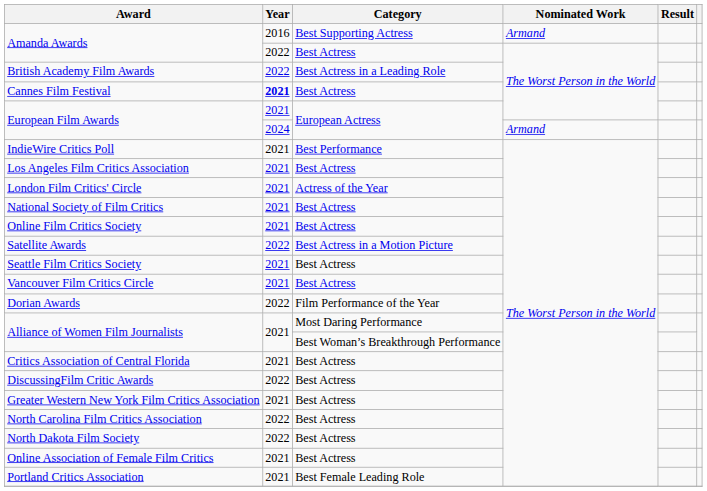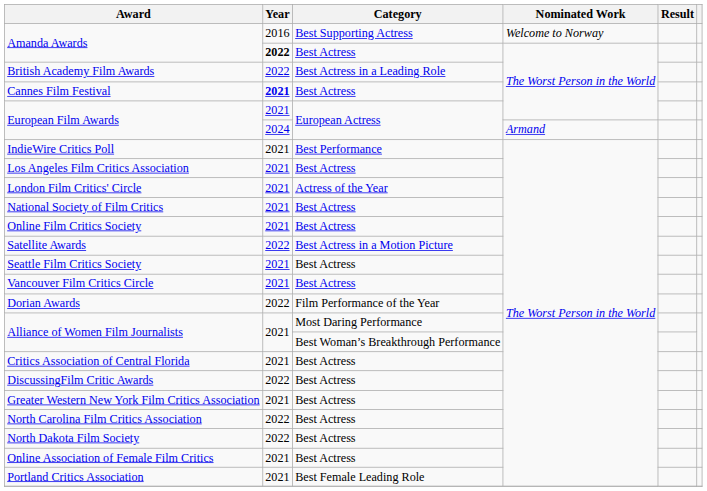 <table class="wikitable unsortable">
 <tr>
 <th>Award</th>
 <th>Year</th>
 <th>Category</th>
 <th>Nominated Work</th>
 <th>Result</th>
 <th></th>
 </tr>
 <tr>
 <td rowspan="2"><a href='#'>Amanda Awards</a></td>
 <td>2016</td>
 <td><a href='#'>Best Supporting Actress</a></td>
-<td><em><a href='#'>Armand</a></em></td>
+<td><em>Welcome to Norway</em></td>
 <td></td>
 <td style="text-align:center;"></td>
 </tr>
 <tr>
-<td>2022</td>
+<td><strong>2022</strong></td>
 <td><a href='#'>Best Actress</a></td>
 <td rowspan="4"><em><a href='#'>The Worst Person in the World</a></em></td>
 <td></td>
 <td style="text-align:center;"></td>
 </tr>
 <tr>
 <td><a href='#'>British Academy Film Awards</a></td>
 <td><a href='#'>2022</a></td>
 <td><a href='#'>Best Actress in a Leading Role</a></td>
 <td></td>
 <td style="text-align:center;"></td>
 </tr>
 <tr>
 <td><a href='#'>Cannes Film Festival</a></td>
 <td><strong><a href='#'>2021</a></strong></td>
 <td><a href='#'>Best Actress</a></td>
 <td></td>
 <td style="text-align:center;"></td>
 </tr>
 <tr>
 <td rowspan="2"><a href='#'>European Film Awards</a></td>
 <td><a href='#'>2021</a></td>
 <td rowspan="2"><a href='#'>European Actress</a></td>
 <td></td>
 <td style="text-align:center;"></td>
 </tr>
 <tr>
 <td><a href='#'>2024</a></td>
 <td><em><a href='#'>Armand</a></em></td>
 <td></td>
 <td style="text-align:center;"></td>
 </tr>
 <tr>
 <td><a href='#'>IndieWire Critics Poll</a></td>
 <td>2021</td>
 <td><a href='#'>Best Performance</a></td>
 <td rowspan="18"><em><a href='#'>The Worst Person in the World</a></em></td>
 <td></td>
 <td style="text-align:center;"></td>
 </tr>
 <tr>
 <td><a href='#'>Los Angeles Film Critics Association</a></td>
 <td><a href='#'>2021</a></td>
 <td><a href='#'>Best Actress</a></td>
 <td></td>
 <td style="text-align:center;"></td>
 </tr>
 <tr>
 <td><a href='#'>London Film Critics' Circle</a></td>
 <td><a href='#'>2021</a></td>
 <td><a href='#'>Actress of the Year</a></td>
 <td></td>
 <td style="text-align:center;"></td>
 </tr>
 <tr>
 <td><a href='#'>National Society of Film Critics</a></td>
 <td><a href='#'>2021</a></td>
 <td><a href='#'>Best Actress</a></td>
 <td></td>
 <td style="text-align:center;"></td>
 </tr>
 <tr>
 <td><a href='#'>Online Film Critics Society</a></td>
 <td><a href='#'>2021</a></td>
 <td><a href='#'>Best Actress</a></td>
 <td></td>
 <td style="text-align:center;"></td>
 </tr>
 <tr>
 <td><a href='#'>Satellite Awards</a></td>
 <td><a href='#'>2022</a></td>
 <td><a href='#'>Best Actress in a Motion Picture</a></td>
 <td></td>
 <td style="text-align:center;"></td>
 </tr>
 <tr>
 <td><a href='#'>Seattle Film Critics Society</a></td>
 <td><a href='#'>2021</a></td>
 <td>Best Actress</td>
 <td></td>
 <td style="text-align:center;"></td>
 </tr>
 <tr>
 <td><a href='#'>Vancouver Film Critics Circle</a></td>
 <td><a href='#'>2021</a></td>
 <td><a href='#'>Best Actress</a></td>
 <td></td>
 <td style="text-align:center;"></td>
 </tr>
 <tr>
 <td><a href='#'>Dorian Awards</a></td>
 <td>2022</td>
 <td>Film Performance of the Year</td>
 <td></td>
 <td style="text-align:center;"></td>
 </tr>
 <tr>
 <td rowspan="2"><a href='#'>Alliance of Women Film Journalists</a></td>
 <td rowspan="2">2021</td>
 <td>Most Daring Performance</td>
 <td></td>
 <td rowspan="2" style="text-align:center;"></td>
 </tr>
 <tr>
 <td>Best Woman’s Breakthrough Performance</td>
 <td></td>
 </tr>
 <tr>
 <td><a href='#'>Critics Association of Central Florida</a></td>
 <td>2021</td>
 <td>Best Actress</td>
 <td></td>
 <td style="text-align:center;"></td>
 </tr>
 <tr>
 <td><a href='#'>DiscussingFilm Critic Awards</a></td>
 <td>2022</td>
 <td>Best Actress</td>
 <td></td>
 <td style="text-align:center;"></td>
 </tr>
 <tr>
 <td><a href='#'>Greater Western New York Film Critics Association</a></td>
 <td>2021</td>
 <td>Best Actress</td>
 <td></td>
 <td style="text-align:center;"></td>
 </tr>
 <tr>
 <td><a href='#'>North Carolina Film Critics Association</a></td>
 <td>2022</td>
 <td>Best Actress</td>
 <td></td>
 <td style="text-align:center;"></td>
 </tr>
 <tr>
 <td><a href='#'>North Dakota Film Society</a></td>
 <td>2022</td>
 <td>Best Actress</td>
 <td></td>
 <td style="text-align:center;"></td>
 </tr>
 <tr>
 <td><a href='#'>Online Association of Female Film Critics</a></td>
 <td>2021</td>
 <td>Best Actress</td>
 <td></td>
 <td style="text-align:center;"></td>
 </tr>
 <tr>
 <td><a href='#'>Portland Critics Association</a></td>
 <td>2021</td>
 <td>Best Female Leading Role</td>
 <td></td>
 <td style="text-align:center;"></td>
 </tr>
 <tr>
 </tr>
 </table>
